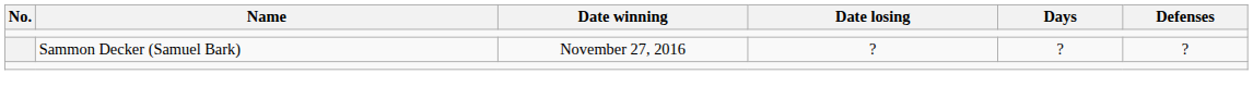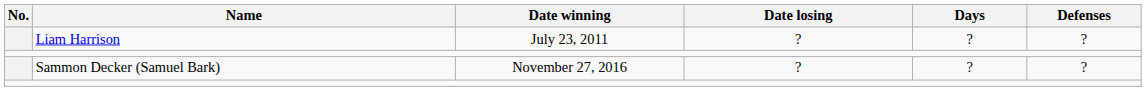 <table class="wikitable" style="width:100%;">
 <tr>
 <th style="width:1%;">No.</th>
 <th style="width:37%;">Name</th>
 <th style="width:20%;">Date winning</th>
 <th style="width:20%;">Date losing</th>
 <th data-sort-type="number" style="width:10%;">Days</th>
 <th data-sort-type="number" style="width:10%;">Defenses</th>
+</tr>
+<tr align=center>
+<th></th>
+<td align=left> <a href='#'>Liam Harrison</a></td>
+<td>July 23, 2011</td>
+<td>?</td>
+<td>?</td>
+<td>?</td>
 </tr>
 <tr>
 <td colspan="6"></td>
 </tr>
 <tr align=center>
 <th></th>
 <td align=left> Sammon Decker (Samuel Bark)</td>
 <td>November 27, 2016</td>
 <td>?</td>
 <td>?</td>
 <td>?</td>
 </tr>
 <tr>
 <td colspan="6"></td>
 </tr>
 </table>
